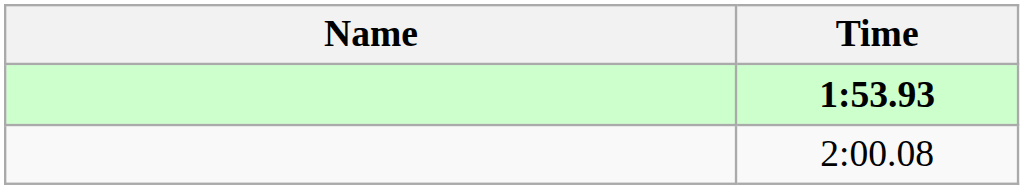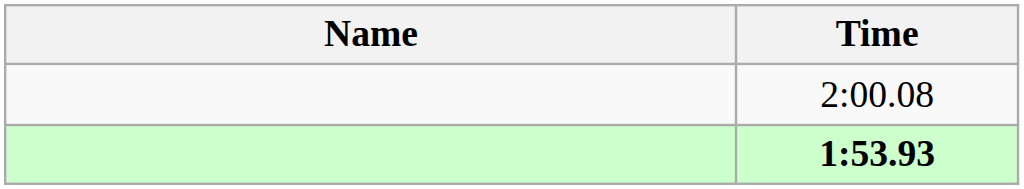 <table class="wikitable" style="text-align:center;">
 <tr>
 <th style="width:19em">Name</th>
 <th style="width:7em">Time</th>
 </tr>
+<tr>
+<td align=left></td>
+<td>2:00.08</td>
+</tr>
 <tr bgcolor=ccffcc>
 <td align=left><strong></strong></td>
 <td><strong>1:53.93</strong></td>
 </tr>
-<tr>
-<td align=left></td>
-<td>2:00.08</td>
-</tr>
 </table>
